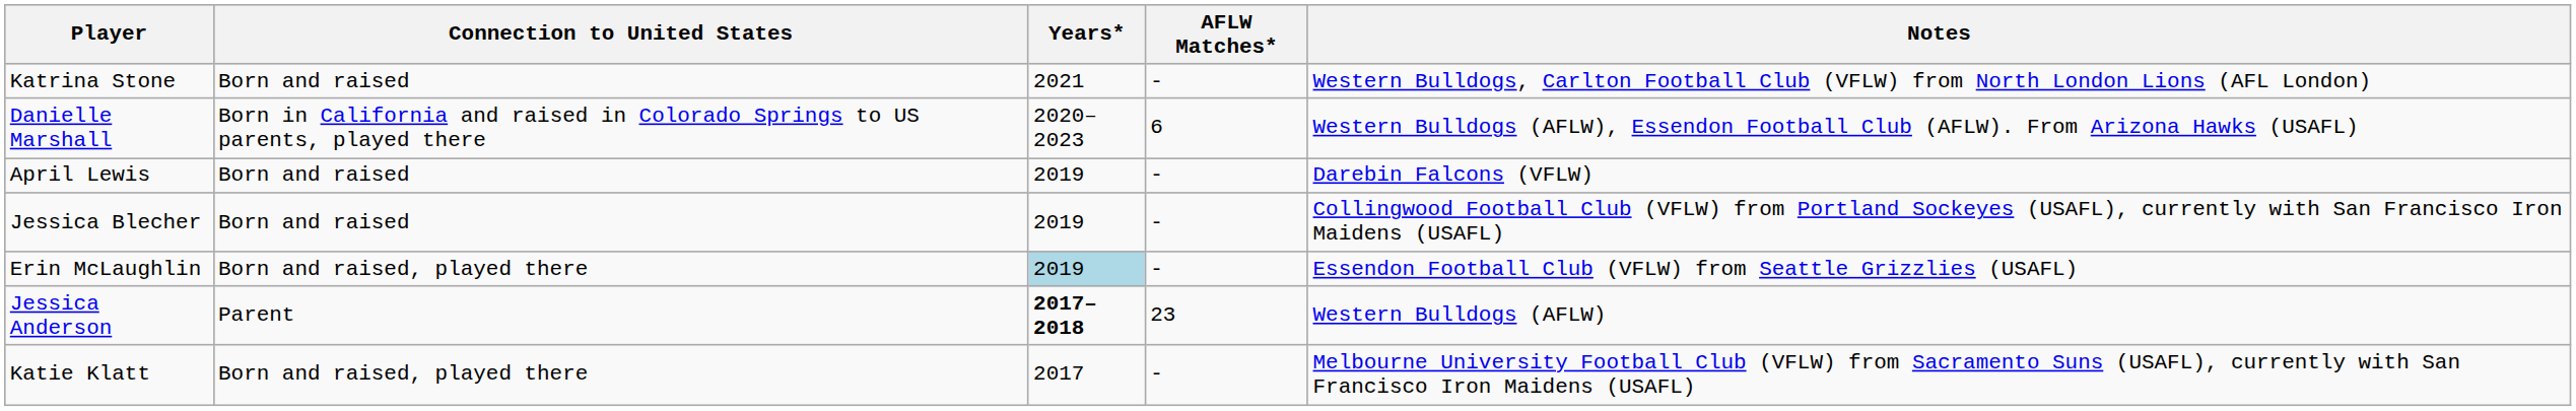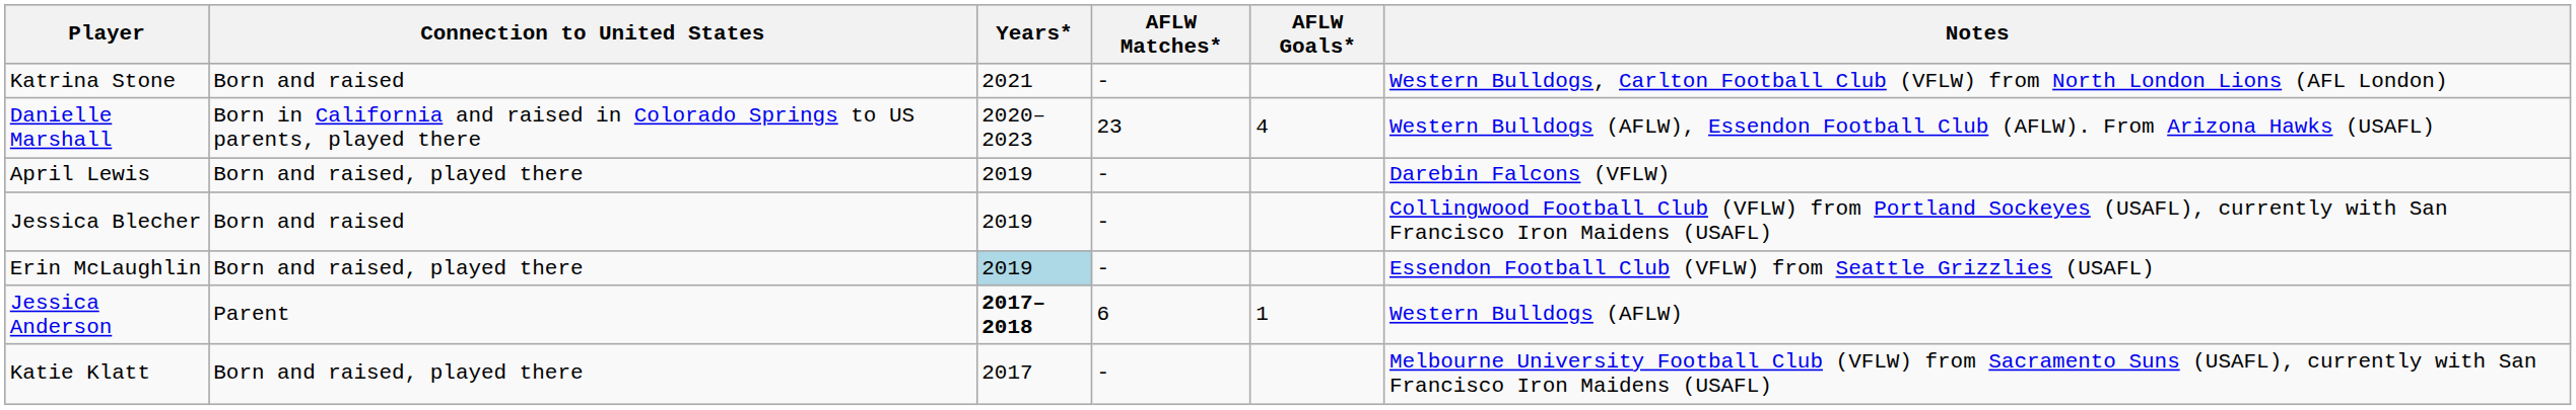 <table class="wikitable sortable">
 <tr>
 <th>Player</th>
 <th>Connection to United States</th>
 <th>Years*</th>
 <th>AFLW Matches*</th>
+<th>AFLW Goals*</th>
 <th>Notes</th>
 </tr>
 <tr>
 <td>Katrina Stone</td>
 <td>Born and raised</td>
 <td>2021</td>
 <td>-</td>
+<td></td>
 <td><a href='#'>Western Bulldogs</a>, <a href='#'>Carlton Football Club</a> (VFLW) from <a href='#'>North London Lions</a> (AFL London)</td>
 </tr>
 <tr>
 <td><a href='#'>Danielle Marshall</a></td>
 <td>Born in <a href='#'>California</a> and raised in <a href='#'>Colorado Springs</a> to US parents, played there</td>
 <td>2020–2023</td>
-<td>6</td>
+<td>23</td>
+<td>4</td>
 <td><a href='#'>Western Bulldogs</a> (AFLW), <a href='#'>Essendon Football Club</a> (AFLW). From <a href='#'>Arizona Hawks</a> (USAFL)</td>
 </tr>
 <tr>
 <td>April Lewis</td>
-<td>Born and raised</td>
+<td>Born and raised, played there</td>
 <td>2019</td>
 <td>-</td>
+<td></td>
 <td><a href='#'>Darebin Falcons</a> (VFLW)</td>
 </tr>
 <tr>
 <td>Jessica Blecher</td>
 <td>Born and raised</td>
 <td>2019</td>
 <td>-</td>
+<td></td>
 <td><a href='#'>Collingwood Football Club</a> (VFLW) from <a href='#'>Portland Sockeyes</a> (USAFL), currently with San Francisco Iron Maidens (USAFL)</td>
 </tr>
 <tr>
 <td>Erin McLaughlin</td>
 <td>Born and raised, played there</td>
 <td style="background: lightblue;">2019</td>
 <td>-</td>
+<td></td>
 <td><a href='#'>Essendon Football Club</a> (VFLW) from <a href='#'>Seattle Grizzlies</a> (USAFL)</td>
 </tr>
 <tr>
 <td><a href='#'>Jessica Anderson</a></td>
 <td>Parent</td>
 <td><strong>2017–2018</strong></td>
-<td>23</td>
+<td>6</td>
+<td>1</td>
 <td><a href='#'>Western Bulldogs</a> (AFLW)</td>
 </tr>
 <tr>
 <td>Katie Klatt</td>
 <td>Born and raised, played there</td>
 <td>2017</td>
 <td>-</td>
+<td></td>
 <td><a href='#'>Melbourne University Football Club</a> (VFLW) from <a href='#'>Sacramento Suns</a> (USAFL), currently with San Francisco Iron Maidens (USAFL)</td>
 </tr>
 </table>
